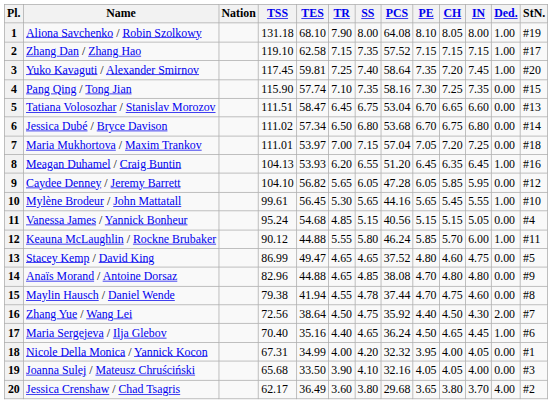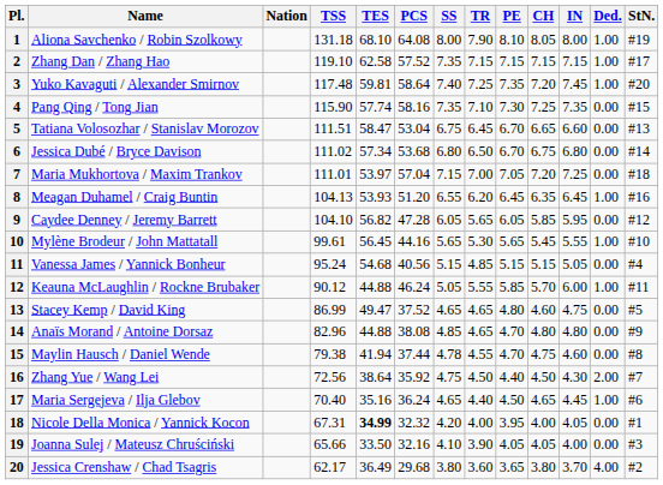 <table class="wikitable sortable">
 <tr>
 <th>Pl.</th>
 <th>Name</th>
 <th>Nation</th>
 <th><a href='#'>TSS</a></th>
 <th><a href='#'>TES</a></th>
+<th><a href='#'>PCS</a></th>
+<th><a href='#'>SS</a></th>
 <th><a href='#'>TR</a></th>
-<th><a href='#'>SS</a></th>
-<th><a href='#'>PCS</a></th>
 <th><a href='#'>PE</a></th>
 <th><a href='#'>CH</a></th>
 <th><a href='#'>IN</a></th>
 <th><a href='#'>Ded.</a></th>
 <th>StN.</th>
 </tr>
 <tr>
 <th>1</th>
 <td><a href='#'>Aliona Savchenko</a> / <a href='#'>Robin Szolkowy</a></td>
 <td></td>
 <td>131.18</td>
 <td>68.10</td>
+<td>64.08</td>
+<td>8.00</td>
 <td>7.90</td>
-<td>8.00</td>
-<td>64.08</td>
 <td>8.10</td>
 <td>8.05</td>
 <td>8.00</td>
 <td>1.00</td>
 <td>#19</td>
 </tr>
 <tr>
 <th>2</th>
 <td><a href='#'>Zhang Dan</a> / <a href='#'>Zhang Hao</a></td>
 <td></td>
 <td>119.10</td>
 <td>62.58</td>
+<td>57.52</td>
+<td>7.35</td>
 <td>7.15</td>
-<td>7.35</td>
-<td>57.52</td>
 <td>7.15</td>
 <td>7.15</td>
 <td>7.15</td>
 <td>1.00</td>
 <td>#17</td>
 </tr>
 <tr>
 <th>3</th>
 <td><a href='#'>Yuko Kavaguti</a> / <a href='#'>Alexander Smirnov</a></td>
 <td></td>
-<td>117.45</td>
+<td>117.48</td>
 <td>59.81</td>
+<td>58.64</td>
+<td>7.40</td>
 <td>7.25</td>
-<td>7.40</td>
-<td>58.64</td>
 <td>7.35</td>
 <td>7.20</td>
 <td>7.45</td>
 <td>1.00</td>
 <td>#20</td>
 </tr>
 <tr>
 <th>4</th>
 <td><a href='#'>Pang Qing</a> / <a href='#'>Tong Jian</a></td>
 <td></td>
 <td>115.90</td>
 <td>57.74</td>
+<td>58.16</td>
+<td>7.35</td>
 <td>7.10</td>
-<td>7.35</td>
-<td>58.16</td>
 <td>7.30</td>
 <td>7.25</td>
 <td>7.35</td>
 <td>0.00</td>
 <td>#15</td>
 </tr>
 <tr>
 <th>5</th>
 <td><a href='#'>Tatiana Volosozhar</a> / <a href='#'>Stanislav Morozov</a></td>
 <td></td>
 <td>111.51</td>
 <td>58.47</td>
+<td>53.04</td>
+<td>6.75</td>
 <td>6.45</td>
-<td>6.75</td>
-<td>53.04</td>
 <td>6.70</td>
 <td>6.65</td>
 <td>6.60</td>
 <td>0.00</td>
 <td>#13</td>
 </tr>
 <tr>
 <th>6</th>
 <td><a href='#'>Jessica Dubé</a> / <a href='#'>Bryce Davison</a></td>
 <td></td>
 <td>111.02</td>
 <td>57.34</td>
+<td>53.68</td>
+<td>6.80</td>
 <td>6.50</td>
-<td>6.80</td>
-<td>53.68</td>
 <td>6.70</td>
 <td>6.75</td>
 <td>6.80</td>
 <td>0.00</td>
 <td>#14</td>
 </tr>
 <tr>
 <th>7</th>
 <td><a href='#'>Maria Mukhortova</a> / <a href='#'>Maxim Trankov</a></td>
 <td></td>
 <td>111.01</td>
 <td>53.97</td>
+<td>57.04</td>
+<td>7.15</td>
 <td>7.00</td>
-<td>7.15</td>
-<td>57.04</td>
 <td>7.05</td>
 <td>7.20</td>
 <td>7.25</td>
 <td>0.00</td>
 <td>#18</td>
 </tr>
 <tr>
 <th>8</th>
 <td><a href='#'>Meagan Duhamel</a> / <a href='#'>Craig Buntin</a></td>
 <td></td>
 <td>104.13</td>
 <td>53.93</td>
+<td>51.20</td>
+<td>6.55</td>
 <td>6.20</td>
-<td>6.55</td>
-<td>51.20</td>
 <td>6.45</td>
 <td>6.35</td>
 <td>6.45</td>
 <td>1.00</td>
 <td>#16</td>
 </tr>
 <tr>
 <th>9</th>
 <td><a href='#'>Caydee Denney</a> / <a href='#'>Jeremy Barrett</a></td>
 <td></td>
 <td>104.10</td>
 <td>56.82</td>
+<td>47.28</td>
+<td>6.05</td>
 <td>5.65</td>
-<td>6.05</td>
-<td>47.28</td>
 <td>6.05</td>
 <td>5.85</td>
 <td>5.95</td>
 <td>0.00</td>
 <td>#12</td>
 </tr>
 <tr>
 <th>10</th>
 <td><a href='#'>Mylène Brodeur</a> / <a href='#'>John Mattatall</a></td>
 <td></td>
 <td>99.61</td>
 <td>56.45</td>
+<td>44.16</td>
+<td>5.65</td>
 <td>5.30</td>
-<td>5.65</td>
-<td>44.16</td>
 <td>5.65</td>
 <td>5.45</td>
 <td>5.55</td>
 <td>1.00</td>
 <td>#10</td>
 </tr>
 <tr>
 <th>11</th>
 <td><a href='#'>Vanessa James</a> / <a href='#'>Yannick Bonheur</a></td>
 <td></td>
 <td>95.24</td>
 <td>54.68</td>
+<td>40.56</td>
+<td>5.15</td>
 <td>4.85</td>
-<td>5.15</td>
-<td>40.56</td>
 <td>5.15</td>
 <td>5.15</td>
 <td>5.05</td>
 <td>0.00</td>
 <td>#4</td>
 </tr>
 <tr>
 <th>12</th>
 <td><a href='#'>Keauna McLaughlin</a> / <a href='#'>Rockne Brubaker</a></td>
 <td></td>
 <td>90.12</td>
 <td>44.88</td>
+<td>46.24</td>
+<td>5.05</td>
 <td>5.55</td>
-<td>5.80</td>
-<td>46.24</td>
 <td>5.85</td>
 <td>5.70</td>
 <td>6.00</td>
 <td>1.00</td>
 <td>#11</td>
 </tr>
 <tr>
 <th>13</th>
 <td><a href='#'>Stacey Kemp</a> / <a href='#'>David King</a></td>
 <td></td>
 <td>86.99</td>
 <td>49.47</td>
+<td>37.52</td>
 <td>4.65</td>
 <td>4.65</td>
-<td>37.52</td>
 <td>4.80</td>
 <td>4.60</td>
 <td>4.75</td>
 <td>0.00</td>
 <td>#5</td>
 </tr>
 <tr>
 <th>14</th>
 <td><a href='#'>Anaïs Morand</a> / <a href='#'>Antoine Dorsaz</a></td>
 <td></td>
 <td>82.96</td>
 <td>44.88</td>
+<td>38.08</td>
+<td>4.85</td>
 <td>4.65</td>
-<td>4.85</td>
-<td>38.08</td>
 <td>4.70</td>
 <td>4.80</td>
 <td>4.80</td>
 <td>0.00</td>
 <td>#9</td>
 </tr>
 <tr>
 <th>15</th>
 <td><a href='#'>Maylin Hausch</a> / <a href='#'>Daniel Wende</a></td>
 <td></td>
 <td>79.38</td>
 <td>41.94</td>
+<td>37.44</td>
+<td>4.78</td>
 <td>4.55</td>
-<td>4.78</td>
-<td>37.44</td>
 <td>4.70</td>
 <td>4.75</td>
 <td>4.60</td>
 <td>0.00</td>
 <td>#8</td>
 </tr>
 <tr>
 <th>16</th>
 <td><a href='#'>Zhang Yue</a> / <a href='#'>Wang Lei</a></td>
 <td></td>
 <td>72.56</td>
 <td>38.64</td>
+<td>35.92</td>
+<td>4.75</td>
 <td>4.50</td>
-<td>4.75</td>
-<td>35.92</td>
 <td>4.40</td>
 <td>4.50</td>
 <td>4.30</td>
 <td>2.00</td>
 <td>#7</td>
 </tr>
 <tr>
 <th>17</th>
 <td><a href='#'>Maria Sergejeva</a> / <a href='#'>Ilja Glebov</a></td>
 <td></td>
 <td>70.40</td>
 <td>35.16</td>
+<td>36.24</td>
+<td>4.65</td>
 <td>4.40</td>
-<td>4.65</td>
-<td>36.24</td>
 <td>4.50</td>
 <td>4.65</td>
 <td>4.45</td>
 <td>1.00</td>
 <td>#6</td>
 </tr>
 <tr>
 <th>18</th>
 <td><a href='#'>Nicole Della Monica</a> / <a href='#'>Yannick Kocon</a></td>
 <td></td>
 <td>67.31</td>
-<td>34.99</td>
+<td><strong>34.99</strong></td>
+<td>32.32</td>
+<td>4.20</td>
 <td>4.00</td>
-<td>4.20</td>
-<td>32.32</td>
 <td>3.95</td>
 <td>4.00</td>
 <td>4.05</td>
 <td>0.00</td>
 <td>#1</td>
 </tr>
 <tr>
 <th>19</th>
 <td><a href='#'>Joanna Sulej</a> / <a href='#'>Mateusz Chruściński</a></td>
 <td></td>
-<td>65.68</td>
+<td>65.66</td>
 <td>33.50</td>
+<td>32.16</td>
+<td>4.10</td>
 <td>3.90</td>
-<td>4.10</td>
-<td>32.16</td>
 <td>4.05</td>
 <td>4.05</td>
 <td>4.00</td>
 <td>0.00</td>
 <td>#3</td>
 </tr>
 <tr>
 <th>20</th>
 <td><a href='#'>Jessica Crenshaw</a> / <a href='#'>Chad Tsagris</a></td>
 <td></td>
 <td>62.17</td>
 <td>36.49</td>
+<td>29.68</td>
+<td>3.80</td>
 <td>3.60</td>
-<td>3.80</td>
-<td>29.68</td>
 <td>3.65</td>
 <td>3.80</td>
 <td>3.70</td>
 <td>4.00</td>
 <td>#2</td>
 </tr>
 </table>
